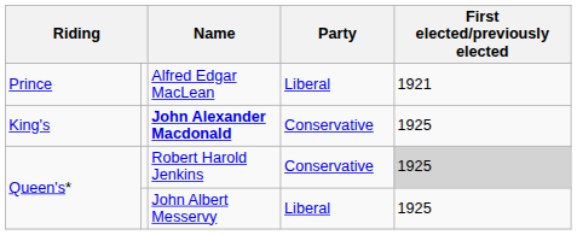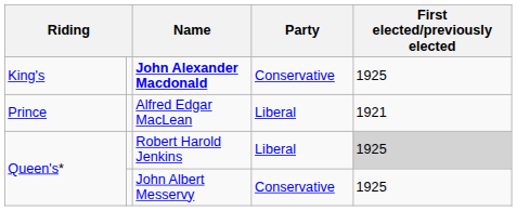 <table class="wikitable" width=95%>
 <tr>
 <th colspan=2 width=25%>Riding</th>
 <th>Name</th>
 <th width=20%>Party</th>
 <th>First elected/previously elected</th>
+</tr>
+<tr>
+<td width=24%><a href='#'>King's</a></td>
+<td></td>
+<td><strong><a href='#'>John Alexander Macdonald</a></strong></td>
+<td><a href='#'>Conservative</a></td>
+<td>1925</td>
 </tr>
 <tr>
 <td><a href='#'>Prince</a></td>
 <td></td>
 <td><a href='#'>Alfred Edgar MacLean</a></td>
 <td><a href='#'>Liberal</a></td>
 <td>1921</td>
 </tr>
 <tr>
-<td width=24%><a href='#'>King's</a></td>
-<td></td>
-<td><strong><a href='#'>John Alexander Macdonald</a></strong></td>
-<td><a href='#'>Conservative</a></td>
-<td>1925</td>
-</tr>
-<tr>
 <td rowspan=2><a href='#'>Queen's</a>*</td>
 <td></td>
 <td><a href='#'>Robert Harold Jenkins</a></td>
-<td><a href='#'>Conservative</a></td>
+<td><a href='#'>Liberal</a></td>
 <td style="background: lightgrey;">1925</td>
 </tr>
 <tr>
 <td></td>
 <td><a href='#'>John Albert Messervy</a></td>
-<td><a href='#'>Liberal</a></td>
+<td><a href='#'>Conservative</a></td>
 <td>1925</td>
 </tr>
 </table>
